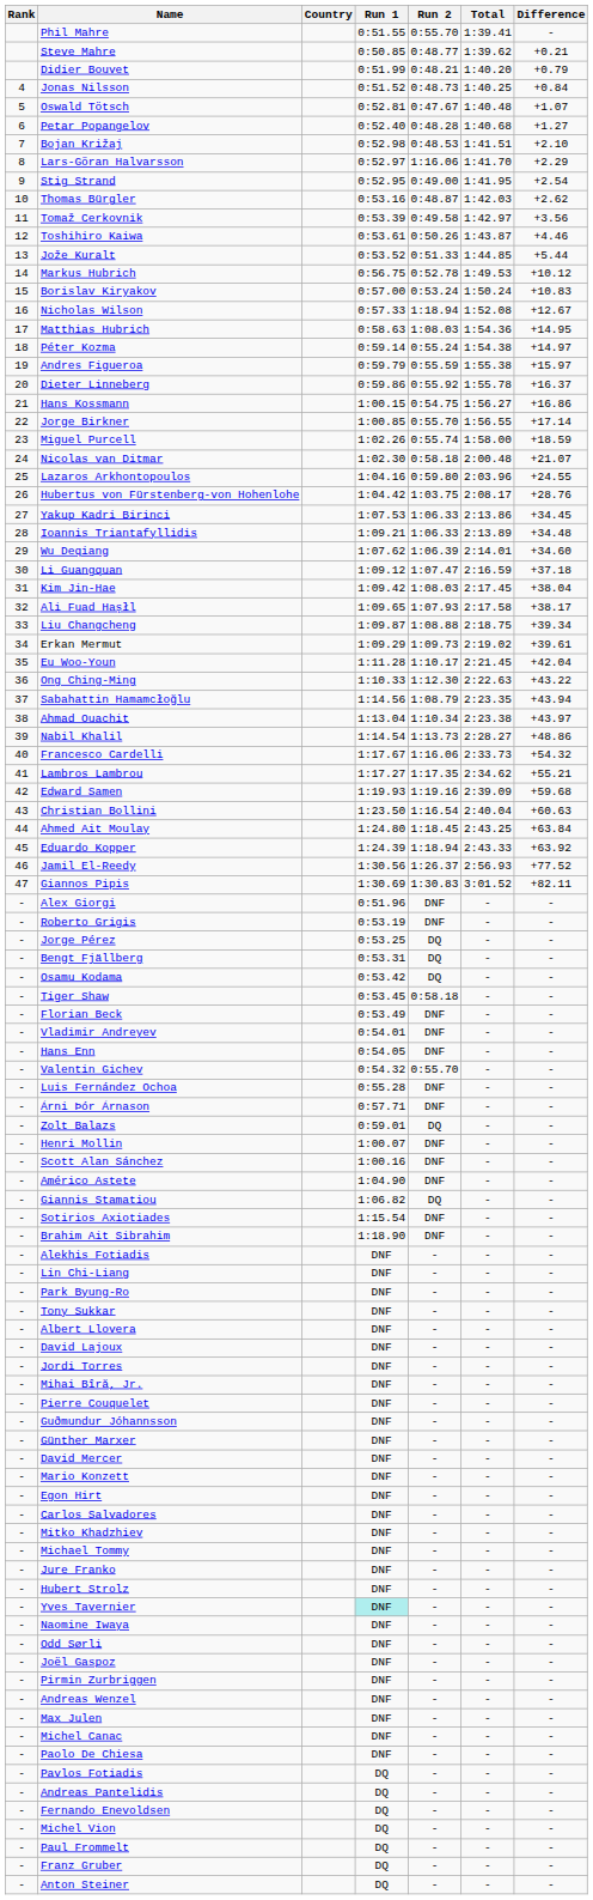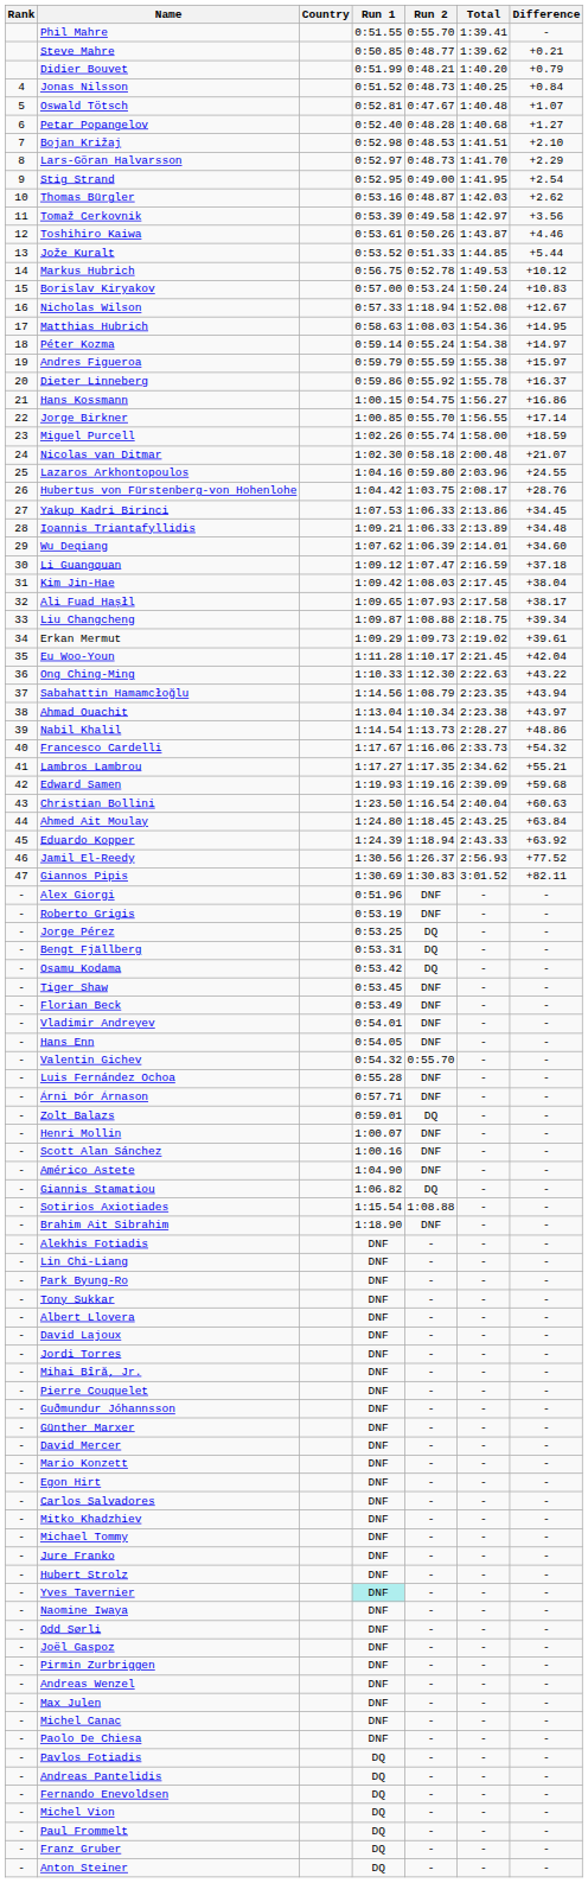 <table class="wikitable sortable" style="text-align:center">
 <tr>
 <th>Rank</th>
 <th>Name</th>
 <th>Country</th>
 <th>Run 1</th>
 <th>Run 2</th>
 <th>Total</th>
 <th>Difference</th>
 </tr>
 <tr>
 <td></td>
 <td align=left><a href='#'>Phil Mahre</a></td>
 <td align=left></td>
 <td>0:51.55</td>
 <td>0:55.70</td>
 <td>1:39.41</td>
 <td>-</td>
 </tr>
 <tr>
 <td></td>
 <td align=left><a href='#'>Steve Mahre</a></td>
 <td align=left></td>
 <td>0:50.85</td>
 <td>0:48.77</td>
 <td>1:39.62</td>
 <td>+0.21</td>
 </tr>
 <tr>
 <td></td>
 <td align=left><a href='#'>Didier Bouvet</a></td>
 <td align=left></td>
 <td>0:51.99</td>
 <td>0:48.21</td>
 <td>1:40.20</td>
 <td>+0.79</td>
 </tr>
 <tr>
 <td>4</td>
 <td align=left><a href='#'>Jonas Nilsson</a></td>
 <td align=left></td>
 <td>0:51.52</td>
 <td>0:48.73</td>
 <td>1:40.25</td>
 <td>+0.84</td>
 </tr>
 <tr>
 <td>5</td>
 <td align=left><a href='#'>Oswald Tötsch</a></td>
 <td align=left></td>
 <td>0:52.81</td>
 <td>0:47.67</td>
 <td>1:40.48</td>
 <td>+1.07</td>
 </tr>
 <tr>
 <td>6</td>
 <td align=left><a href='#'>Petar Popangelov</a></td>
 <td align=left></td>
 <td>0:52.40</td>
 <td>0:48.28</td>
 <td>1:40.68</td>
 <td>+1.27</td>
 </tr>
 <tr>
 <td>7</td>
 <td align=left><a href='#'>Bojan Križaj</a></td>
 <td align=left></td>
 <td>0:52.98</td>
 <td>0:48.53</td>
 <td>1:41.51</td>
 <td>+2.10</td>
 </tr>
 <tr>
 <td>8</td>
 <td align=left><a href='#'>Lars-Göran Halvarsson</a></td>
 <td align=left></td>
 <td>0:52.97</td>
-<td>1:16.06</td>
+<td>0:48.73</td>
 <td>1:41.70</td>
 <td>+2.29</td>
 </tr>
 <tr>
 <td>9</td>
 <td align=left><a href='#'>Stig Strand</a></td>
 <td align=left></td>
 <td>0:52.95</td>
 <td>0:49.00</td>
 <td>1:41.95</td>
 <td>+2.54</td>
 </tr>
 <tr>
 <td>10</td>
 <td align=left><a href='#'>Thomas Bürgler</a></td>
 <td align=left></td>
 <td>0:53.16</td>
 <td>0:48.87</td>
 <td>1:42.03</td>
 <td>+2.62</td>
 </tr>
 <tr>
 <td>11</td>
 <td align=left><a href='#'>Tomaž Cerkovnik</a></td>
 <td align=left></td>
 <td>0:53.39</td>
 <td>0:49.58</td>
 <td>1:42.97</td>
 <td>+3.56</td>
 </tr>
 <tr>
 <td>12</td>
 <td align=left><a href='#'>Toshihiro Kaiwa</a></td>
 <td align=left></td>
 <td>0:53.61</td>
 <td>0:50.26</td>
 <td>1:43.87</td>
 <td>+4.46</td>
 </tr>
 <tr>
 <td>13</td>
 <td align=left><a href='#'>Jože Kuralt</a></td>
 <td align=left></td>
 <td>0:53.52</td>
 <td>0:51.33</td>
 <td>1:44.85</td>
 <td>+5.44</td>
 </tr>
 <tr>
 <td>14</td>
 <td align=left><a href='#'>Markus Hubrich</a></td>
 <td align=left></td>
 <td>0:56.75</td>
 <td>0:52.78</td>
 <td>1:49.53</td>
 <td>+10.12</td>
 </tr>
 <tr>
 <td>15</td>
 <td align=left><a href='#'>Borislav Kiryakov</a></td>
 <td align=left></td>
 <td>0:57.00</td>
 <td>0:53.24</td>
 <td>1:50.24</td>
 <td>+10.83</td>
 </tr>
 <tr>
 <td>16</td>
 <td align=left><a href='#'>Nicholas Wilson</a></td>
 <td align=left></td>
 <td>0:57.33</td>
 <td>1:18.94</td>
 <td>1:52.08</td>
 <td>+12.67</td>
 </tr>
 <tr>
 <td>17</td>
 <td align=left><a href='#'>Matthias Hubrich</a></td>
 <td align=left></td>
 <td>0:58.63</td>
 <td>1:08.03</td>
 <td>1:54.36</td>
 <td>+14.95</td>
 </tr>
 <tr>
 <td>18</td>
 <td align=left><a href='#'>Péter Kozma</a></td>
 <td align=left></td>
 <td>0:59.14</td>
 <td>0:55.24</td>
 <td>1:54.38</td>
 <td>+14.97</td>
 </tr>
 <tr>
 <td>19</td>
 <td align=left><a href='#'>Andres Figueroa</a></td>
 <td align=left></td>
 <td>0:59.79</td>
 <td>0:55.59</td>
 <td>1:55.38</td>
 <td>+15.97</td>
 </tr>
 <tr>
 <td>20</td>
 <td align=left><a href='#'>Dieter Linneberg</a></td>
 <td align=left></td>
 <td>0:59.86</td>
 <td>0:55.92</td>
 <td>1:55.78</td>
 <td>+16.37</td>
 </tr>
 <tr>
 <td>21</td>
 <td align=left><a href='#'>Hans Kossmann</a></td>
 <td align=left></td>
 <td>1:00.15</td>
 <td>0:54.75</td>
 <td>1:56.27</td>
 <td>+16.86</td>
 </tr>
 <tr>
 <td>22</td>
 <td align=left><a href='#'>Jorge Birkner</a></td>
 <td align=left></td>
 <td>1:00.85</td>
 <td>0:55.70</td>
 <td>1:56.55</td>
 <td>+17.14</td>
 </tr>
 <tr>
 <td>23</td>
 <td align=left><a href='#'>Miguel Purcell</a></td>
 <td align=left></td>
 <td>1:02.26</td>
 <td>0:55.74</td>
 <td>1:58.00</td>
 <td>+18.59</td>
 </tr>
 <tr>
 <td>24</td>
 <td align=left><a href='#'>Nicolas van Ditmar</a></td>
 <td align=left></td>
 <td>1:02.30</td>
 <td>0:58.18</td>
 <td>2:00.48</td>
 <td>+21.07</td>
 </tr>
 <tr>
 <td>25</td>
 <td align=left><a href='#'>Lazaros Arkhontopoulos</a></td>
 <td align=left></td>
 <td>1:04.16</td>
 <td>0:59.80</td>
 <td>2:03.96</td>
 <td>+24.55</td>
 </tr>
 <tr>
 <td>26</td>
 <td align=left><a href='#'>Hubertus von Fürstenberg-von Hohenlohe</a></td>
 <td align=left></td>
 <td>1:04.42</td>
 <td>1:03.75</td>
 <td>2:08.17</td>
 <td>+28.76</td>
 </tr>
 <tr>
 <td>27</td>
 <td align=left><a href='#'>Yakup Kadri Birinci</a></td>
 <td align=left></td>
 <td>1:07.53</td>
 <td>1:06.33</td>
 <td>2:13.86</td>
 <td>+34.45</td>
 </tr>
 <tr>
 <td>28</td>
 <td align=left><a href='#'>Ioannis Triantafyllidis</a></td>
 <td align=left></td>
 <td>1:09.21</td>
 <td>1:06.33</td>
 <td>2:13.89</td>
 <td>+34.48</td>
 </tr>
 <tr>
 <td>29</td>
 <td align=left><a href='#'>Wu Deqiang</a></td>
 <td align=left></td>
 <td>1:07.62</td>
 <td>1:06.39</td>
 <td>2:14.01</td>
 <td>+34.60</td>
 </tr>
 <tr>
 <td>30</td>
 <td align=left><a href='#'>Li Guangquan</a></td>
 <td align=left></td>
 <td>1:09.12</td>
 <td>1:07.47</td>
 <td>2:16.59</td>
 <td>+37.18</td>
 </tr>
 <tr>
 <td>31</td>
 <td align=left><a href='#'>Kim Jin-Hae</a></td>
 <td align=left></td>
 <td>1:09.42</td>
 <td>1:08.03</td>
 <td>2:17.45</td>
 <td>+38.04</td>
 </tr>
 <tr>
 <td>32</td>
 <td align=left><a href='#'>Ali Fuad Haşłl</a></td>
 <td align=left></td>
 <td>1:09.65</td>
 <td>1:07.93</td>
 <td>2:17.58</td>
 <td>+38.17</td>
 </tr>
 <tr>
 <td>33</td>
 <td align=left><a href='#'>Liu Changcheng</a></td>
 <td align=left></td>
 <td>1:09.87</td>
 <td>1:08.88</td>
 <td>2:18.75</td>
 <td>+39.34</td>
 </tr>
 <tr>
 <td>34</td>
 <td align=left>Erkan Mermut</td>
 <td align=left></td>
 <td>1:09.29</td>
 <td>1:09.73</td>
 <td>2:19.02</td>
 <td>+39.61</td>
 </tr>
 <tr>
 <td>35</td>
 <td align=left><a href='#'>Eu Woo-Youn</a></td>
 <td align=left></td>
 <td>1:11.28</td>
 <td>1:10.17</td>
 <td>2:21.45</td>
 <td>+42.04</td>
 </tr>
 <tr>
 <td>36</td>
 <td align=left><a href='#'>Ong Ching-Ming</a></td>
 <td align=left></td>
 <td>1:10.33</td>
 <td>1:12.30</td>
 <td>2:22.63</td>
 <td>+43.22</td>
 </tr>
 <tr>
 <td>37</td>
 <td align=left><a href='#'>Sabahattin Hamamcłoğlu</a></td>
 <td align=left></td>
 <td>1:14.56</td>
 <td>1:08.79</td>
 <td>2:23.35</td>
 <td>+43.94</td>
 </tr>
 <tr>
 <td>38</td>
 <td align=left><a href='#'>Ahmad Ouachit</a></td>
 <td align=left></td>
 <td>1:13.04</td>
 <td>1:10.34</td>
 <td>2:23.38</td>
 <td>+43.97</td>
 </tr>
 <tr>
 <td>39</td>
 <td align=left><a href='#'>Nabil Khalil</a></td>
 <td align=left></td>
 <td>1:14.54</td>
 <td>1:13.73</td>
 <td>2:28.27</td>
 <td>+48.86</td>
 </tr>
 <tr>
 <td>40</td>
 <td align=left><a href='#'>Francesco Cardelli</a></td>
 <td align=left></td>
 <td>1:17.67</td>
 <td>1:16.06</td>
 <td>2:33.73</td>
 <td>+54.32</td>
 </tr>
 <tr>
 <td>41</td>
 <td align=left><a href='#'>Lambros Lambrou</a></td>
 <td align=left></td>
 <td>1:17.27</td>
 <td>1:17.35</td>
 <td>2:34.62</td>
 <td>+55.21</td>
 </tr>
 <tr>
 <td>42</td>
 <td align=left><a href='#'>Edward Samen</a></td>
 <td align=left></td>
 <td>1:19.93</td>
 <td>1:19.16</td>
 <td>2:39.09</td>
 <td>+59.68</td>
 </tr>
 <tr>
 <td>43</td>
 <td align=left><a href='#'>Christian Bollini</a></td>
 <td align=left></td>
 <td>1:23.50</td>
 <td>1:16.54</td>
 <td>2:40.04</td>
 <td>+60.63</td>
 </tr>
 <tr>
 <td>44</td>
 <td align=left><a href='#'>Ahmed Ait Moulay</a></td>
 <td align=left></td>
 <td>1:24.80</td>
 <td>1:18.45</td>
 <td>2:43.25</td>
 <td>+63.84</td>
 </tr>
 <tr>
 <td>45</td>
 <td align=left><a href='#'>Eduardo Kopper</a></td>
 <td align=left></td>
 <td>1:24.39</td>
 <td>1:18.94</td>
 <td>2:43.33</td>
 <td>+63.92</td>
 </tr>
 <tr>
 <td>46</td>
 <td align=left><a href='#'>Jamil El-Reedy</a></td>
 <td align=left></td>
 <td>1:30.56</td>
 <td>1:26.37</td>
 <td>2:56.93</td>
 <td>+77.52</td>
 </tr>
 <tr>
 <td>47</td>
 <td align=left><a href='#'>Giannos Pipis</a></td>
 <td align=left></td>
 <td>1:30.69</td>
 <td>1:30.83</td>
 <td>3:01.52</td>
 <td>+82.11</td>
 </tr>
 <tr>
 <td>-</td>
 <td align=left><a href='#'>Alex Giorgi</a></td>
 <td align=left></td>
 <td>0:51.96</td>
 <td>DNF</td>
 <td>-</td>
 <td>-</td>
 </tr>
 <tr>
 <td>-</td>
 <td align=left><a href='#'>Roberto Grigis</a></td>
 <td align=left></td>
 <td>0:53.19</td>
 <td>DNF</td>
 <td>-</td>
 <td>-</td>
 </tr>
 <tr>
 <td>-</td>
 <td align=left><a href='#'>Jorge Pérez</a></td>
 <td align=left></td>
 <td>0:53.25</td>
 <td>DQ</td>
 <td>-</td>
 <td>-</td>
 </tr>
 <tr>
 <td>-</td>
 <td align=left><a href='#'>Bengt Fjällberg</a></td>
 <td align=left></td>
 <td>0:53.31</td>
 <td>DQ</td>
 <td>-</td>
 <td>-</td>
 </tr>
 <tr>
 <td>-</td>
 <td align=left><a href='#'>Osamu Kodama</a></td>
 <td align=left></td>
 <td>0:53.42</td>
 <td>DQ</td>
 <td>-</td>
 <td>-</td>
 </tr>
 <tr>
 <td>-</td>
 <td align=left><a href='#'>Tiger Shaw</a></td>
 <td align=left></td>
 <td>0:53.45</td>
-<td>0:58.18</td>
+<td>DNF</td>
 <td>-</td>
 <td>-</td>
 </tr>
 <tr>
 <td>-</td>
 <td align=left><a href='#'>Florian Beck</a></td>
 <td align=left></td>
 <td>0:53.49</td>
 <td>DNF</td>
 <td>-</td>
 <td>-</td>
 </tr>
 <tr>
 <td>-</td>
 <td align=left><a href='#'>Vladimir Andreyev</a></td>
 <td align=left></td>
 <td>0:54.01</td>
 <td>DNF</td>
 <td>-</td>
 <td>-</td>
 </tr>
 <tr>
 <td>-</td>
 <td align=left><a href='#'>Hans Enn</a></td>
 <td align=left></td>
 <td>0:54.05</td>
 <td>DNF</td>
 <td>-</td>
 <td>-</td>
 </tr>
 <tr>
 <td>-</td>
 <td align=left><a href='#'>Valentin Gichev</a></td>
 <td align=left></td>
 <td>0:54.32</td>
 <td>0:55.70</td>
 <td>-</td>
 <td>-</td>
 </tr>
 <tr>
 <td>-</td>
 <td align=left><a href='#'>Luis Fernández Ochoa</a></td>
 <td align=left></td>
 <td>0:55.28</td>
 <td>DNF</td>
 <td>-</td>
 <td>-</td>
 </tr>
 <tr>
 <td>-</td>
 <td align=left><a href='#'>Árni Þór Árnason</a></td>
 <td align=left></td>
 <td>0:57.71</td>
 <td>DNF</td>
 <td>-</td>
 <td>-</td>
 </tr>
 <tr>
 <td>-</td>
 <td align=left><a href='#'>Zolt Balazs</a></td>
 <td align=left></td>
 <td>0:59.01</td>
 <td>DQ</td>
 <td>-</td>
 <td>-</td>
 </tr>
 <tr>
 <td>-</td>
 <td align=left><a href='#'>Henri Mollin</a></td>
 <td align=left></td>
 <td>1:00.07</td>
 <td>DNF</td>
 <td>-</td>
 <td>-</td>
 </tr>
 <tr>
 <td>-</td>
 <td align=left><a href='#'>Scott Alan Sánchez</a></td>
 <td align=left></td>
 <td>1:00.16</td>
 <td>DNF</td>
 <td>-</td>
 <td>-</td>
 </tr>
 <tr>
 <td>-</td>
 <td align=left><a href='#'>Américo Astete</a></td>
 <td align=left></td>
 <td>1:04.90</td>
 <td>DNF</td>
 <td>-</td>
 <td>-</td>
 </tr>
 <tr>
 <td>-</td>
 <td align=left><a href='#'>Giannis Stamatiou</a></td>
 <td align=left></td>
 <td>1:06.82</td>
 <td>DQ</td>
 <td>-</td>
 <td>-</td>
 </tr>
 <tr>
 <td>-</td>
 <td align=left><a href='#'>Sotirios Axiotiades</a></td>
 <td align=left></td>
 <td>1:15.54</td>
-<td>DNF</td>
+<td>1:08.88</td>
 <td>-</td>
 <td>-</td>
 </tr>
 <tr>
 <td>-</td>
 <td align=left><a href='#'>Brahim Ait Sibrahim</a></td>
 <td align=left></td>
 <td>1:18.90</td>
 <td>DNF</td>
 <td>-</td>
 <td>-</td>
 </tr>
 <tr>
 <td>-</td>
 <td align=left><a href='#'>Alekhis Fotiadis</a></td>
 <td align=left></td>
 <td>DNF</td>
 <td>-</td>
 <td>-</td>
 <td>-</td>
 </tr>
 <tr>
 <td>-</td>
 <td align=left><a href='#'>Lin Chi-Liang</a></td>
 <td align=left></td>
 <td>DNF</td>
 <td>-</td>
 <td>-</td>
 <td>-</td>
 </tr>
 <tr>
 <td>-</td>
 <td align=left><a href='#'>Park Byung-Ro</a></td>
 <td align=left></td>
 <td>DNF</td>
 <td>-</td>
 <td>-</td>
 <td>-</td>
 </tr>
 <tr>
 <td>-</td>
 <td align=left><a href='#'>Tony Sukkar</a></td>
 <td align=left></td>
 <td>DNF</td>
 <td>-</td>
 <td>-</td>
 <td>-</td>
 </tr>
 <tr>
 <td>-</td>
 <td align=left><a href='#'>Albert Llovera</a></td>
 <td align=left></td>
 <td>DNF</td>
 <td>-</td>
 <td>-</td>
 <td>-</td>
 </tr>
 <tr>
 <td>-</td>
 <td align=left><a href='#'>David Lajoux</a></td>
 <td align=left></td>
 <td>DNF</td>
 <td>-</td>
 <td>-</td>
 <td>-</td>
 </tr>
 <tr>
 <td>-</td>
 <td align=left><a href='#'>Jordi Torres</a></td>
 <td align=left></td>
 <td>DNF</td>
 <td>-</td>
 <td>-</td>
 <td>-</td>
 </tr>
 <tr>
 <td>-</td>
 <td align=left><a href='#'>Mihai Bîră, Jr.</a></td>
 <td align=left></td>
 <td>DNF</td>
 <td>-</td>
 <td>-</td>
 <td>-</td>
 </tr>
 <tr>
 <td>-</td>
 <td align=left><a href='#'>Pierre Couquelet</a></td>
 <td align=left></td>
 <td>DNF</td>
 <td>-</td>
 <td>-</td>
 <td>-</td>
 </tr>
 <tr>
 <td>-</td>
 <td align=left><a href='#'>Guðmundur Jóhannsson</a></td>
 <td align=left></td>
 <td>DNF</td>
 <td>-</td>
 <td>-</td>
 <td>-</td>
 </tr>
 <tr>
 <td>-</td>
 <td align=left><a href='#'>Günther Marxer</a></td>
 <td align=left></td>
 <td>DNF</td>
 <td>-</td>
 <td>-</td>
 <td>-</td>
 </tr>
 <tr>
 <td>-</td>
 <td align=left><a href='#'>David Mercer</a></td>
 <td align=left></td>
 <td>DNF</td>
 <td>-</td>
 <td>-</td>
 <td>-</td>
 </tr>
 <tr>
 <td>-</td>
 <td align=left><a href='#'>Mario Konzett</a></td>
 <td align=left></td>
 <td>DNF</td>
 <td>-</td>
 <td>-</td>
 <td>-</td>
 </tr>
 <tr>
 <td>-</td>
 <td align=left><a href='#'>Egon Hirt</a></td>
 <td align=left></td>
 <td>DNF</td>
 <td>-</td>
 <td>-</td>
 <td>-</td>
 </tr>
 <tr>
 <td>-</td>
 <td align=left><a href='#'>Carlos Salvadores</a></td>
 <td align=left></td>
 <td>DNF</td>
 <td>-</td>
 <td>-</td>
 <td>-</td>
 </tr>
 <tr>
 <td>-</td>
 <td align=left><a href='#'>Mitko Khadzhiev</a></td>
 <td align=left></td>
 <td>DNF</td>
 <td>-</td>
 <td>-</td>
 <td>-</td>
 </tr>
 <tr>
 <td>-</td>
 <td align=left><a href='#'>Michael Tommy</a></td>
 <td align=left></td>
 <td>DNF</td>
 <td>-</td>
 <td>-</td>
 <td>-</td>
 </tr>
 <tr>
 <td>-</td>
 <td align=left><a href='#'>Jure Franko</a></td>
 <td align=left></td>
 <td>DNF</td>
 <td>-</td>
 <td>-</td>
 <td>-</td>
 </tr>
 <tr>
 <td>-</td>
 <td align=left><a href='#'>Hubert Strolz</a></td>
 <td align=left></td>
 <td>DNF</td>
 <td>-</td>
 <td>-</td>
 <td>-</td>
 </tr>
 <tr>
 <td>-</td>
 <td align=left><a href='#'>Yves Tavernier</a></td>
 <td align=left></td>
 <td style="background: paleturquoise;">DNF</td>
 <td>-</td>
 <td>-</td>
 <td>-</td>
 </tr>
 <tr>
 <td>-</td>
 <td align=left><a href='#'>Naomine Iwaya</a></td>
 <td align=left></td>
 <td>DNF</td>
 <td>-</td>
 <td>-</td>
 <td>-</td>
 </tr>
 <tr>
 <td>-</td>
 <td align=left><a href='#'>Odd Sørli</a></td>
 <td align=left></td>
 <td>DNF</td>
 <td>-</td>
 <td>-</td>
 <td>-</td>
 </tr>
 <tr>
 <td>-</td>
 <td align=left><a href='#'>Joël Gaspoz</a></td>
 <td align=left></td>
 <td>DNF</td>
 <td>-</td>
 <td>-</td>
 <td>-</td>
 </tr>
 <tr>
 <td>-</td>
 <td align=left><a href='#'>Pirmin Zurbriggen</a></td>
 <td align=left></td>
 <td>DNF</td>
 <td>-</td>
 <td>-</td>
 <td>-</td>
 </tr>
 <tr>
 <td>-</td>
 <td align=left><a href='#'>Andreas Wenzel</a></td>
 <td align=left></td>
 <td>DNF</td>
 <td>-</td>
 <td>-</td>
 <td>-</td>
 </tr>
 <tr>
 <td>-</td>
 <td align=left><a href='#'>Max Julen</a></td>
 <td align=left></td>
 <td>DNF</td>
 <td>-</td>
 <td>-</td>
 <td>-</td>
 </tr>
 <tr>
 <td>-</td>
 <td align=left><a href='#'>Michel Canac</a></td>
 <td align=left></td>
 <td>DNF</td>
 <td>-</td>
 <td>-</td>
 <td>-</td>
 </tr>
 <tr>
 <td>-</td>
 <td align=left><a href='#'>Paolo De Chiesa</a></td>
 <td align=left></td>
 <td>DNF</td>
 <td>-</td>
 <td>-</td>
 <td>-</td>
 </tr>
 <tr>
 <td>-</td>
 <td align=left><a href='#'>Pavlos Fotiadis</a></td>
 <td align=left></td>
 <td>DQ</td>
 <td>-</td>
 <td>-</td>
 <td>-</td>
 </tr>
 <tr>
 <td>-</td>
 <td align=left><a href='#'>Andreas Pantelidis</a></td>
 <td align=left></td>
 <td>DQ</td>
 <td>-</td>
 <td>-</td>
 <td>-</td>
 </tr>
 <tr>
 <td>-</td>
 <td align=left><a href='#'>Fernando Enevoldsen</a></td>
 <td align=left></td>
 <td>DQ</td>
 <td>-</td>
 <td>-</td>
 <td>-</td>
 </tr>
 <tr>
 <td>-</td>
 <td align=left><a href='#'>Michel Vion</a></td>
 <td align=left></td>
 <td>DQ</td>
 <td>-</td>
 <td>-</td>
 <td>-</td>
 </tr>
 <tr>
 <td>-</td>
 <td align=left><a href='#'>Paul Frommelt</a></td>
 <td align=left></td>
 <td>DQ</td>
 <td>-</td>
 <td>-</td>
 <td>-</td>
 </tr>
 <tr>
 <td>-</td>
 <td align=left><a href='#'>Franz Gruber</a></td>
 <td align=left></td>
 <td>DQ</td>
 <td>-</td>
 <td>-</td>
 <td>-</td>
 </tr>
 <tr>
 <td>-</td>
 <td align=left><a href='#'>Anton Steiner</a></td>
 <td align=left></td>
 <td>DQ</td>
 <td>-</td>
 <td>-</td>
 <td>-</td>
 </tr>
 </table>
